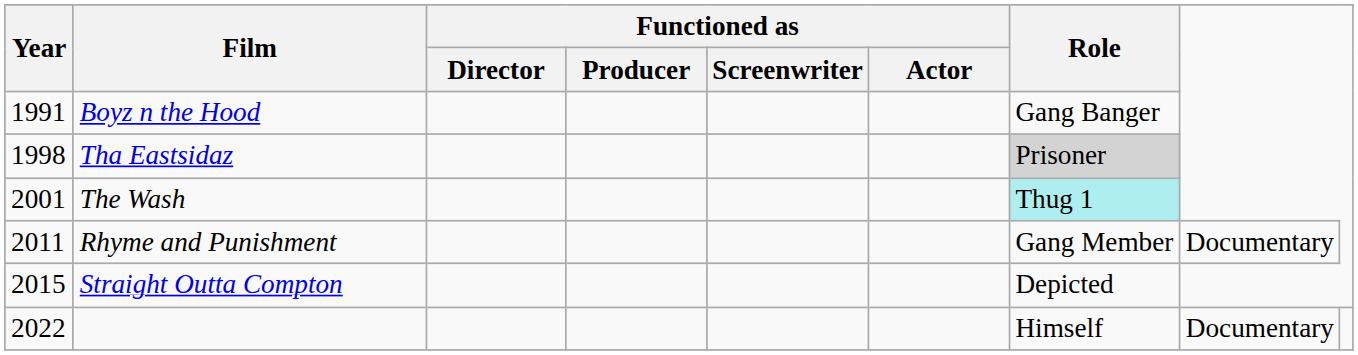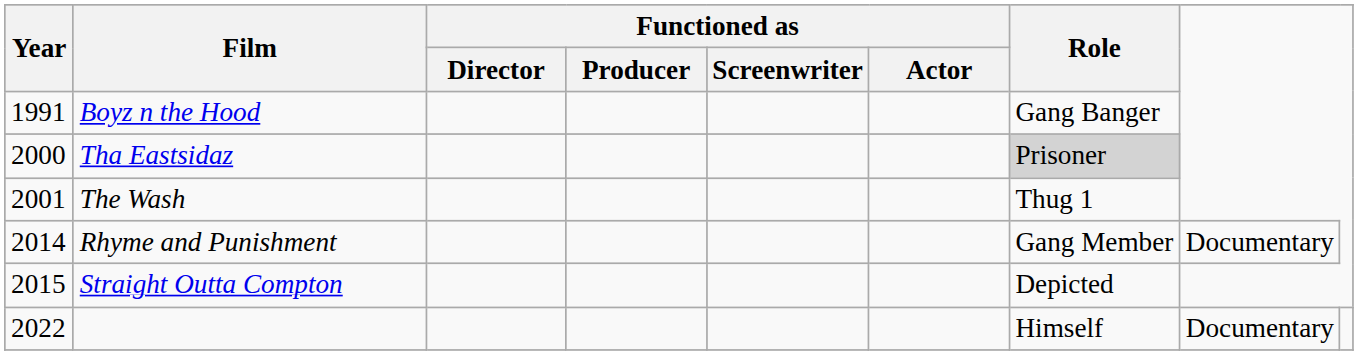 <table class="wikitable sortable" style="margin-right: 0;">
 <tr>
 <th rowspan="2" style="width:33px;">Year</th>
 <th rowspan="2" style="width:200px;">Film</th>
 <th colspan="4">Functioned as</th>
 <th rowspan="2">Role</th>
 </tr>
 <tr>
 <th style="width:75px;">Director</th>
 <th style="width:75px;">Producer</th>
 <th style="width:75px;">Screenwriter</th>
 <th style="width:75px;">Actor</th>
 </tr>
 <tr>
 <td>1991</td>
 <td><em><a href='#'>Boyz n the Hood</a></em></td>
 <td></td>
 <td></td>
 <td></td>
 <td></td>
 <td>Gang Banger</td>
 </tr>
 <tr>
-<td>1998</td>
+<td>2000</td>
 <td><em><a href='#'>Tha Eastsidaz</a></em></td>
 <td></td>
 <td></td>
 <td></td>
 <td></td>
 <td style="background: lightgrey;">Prisoner</td>
 </tr>
 <tr>
 <td>2001</td>
 <td><em>The Wash</em></td>
 <td></td>
 <td></td>
 <td></td>
 <td></td>
-<td style="background: paleturquoise;">Thug 1</td>
+<td>Thug 1</td>
 </tr>
 <tr>
-<td>2011</td>
+<td>2014</td>
 <td><em>Rhyme and Punishment</em></td>
 <td></td>
 <td></td>
 <td></td>
 <td></td>
 <td>Gang Member</td>
 <td>Documentary</td>
 </tr>
 <tr>
 <td>2015</td>
 <td><em><a href='#'>Straight Outta Compton</a></em></td>
 <td></td>
 <td></td>
 <td></td>
 <td></td>
 <td>Depicted</td>
 </tr>
 <tr>
 <td>2022</td>
 <td><em></em></td>
 <td></td>
 <td></td>
 <td></td>
 <td></td>
 <td>Himself</td>
 <td>Documentary</td>
 <td></td>
 </tr>
 </table>
